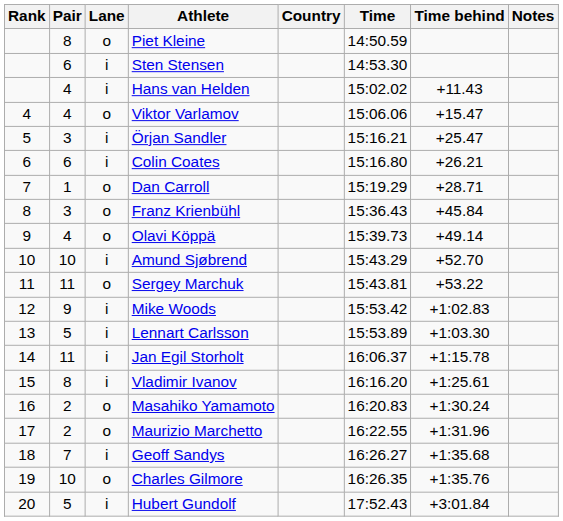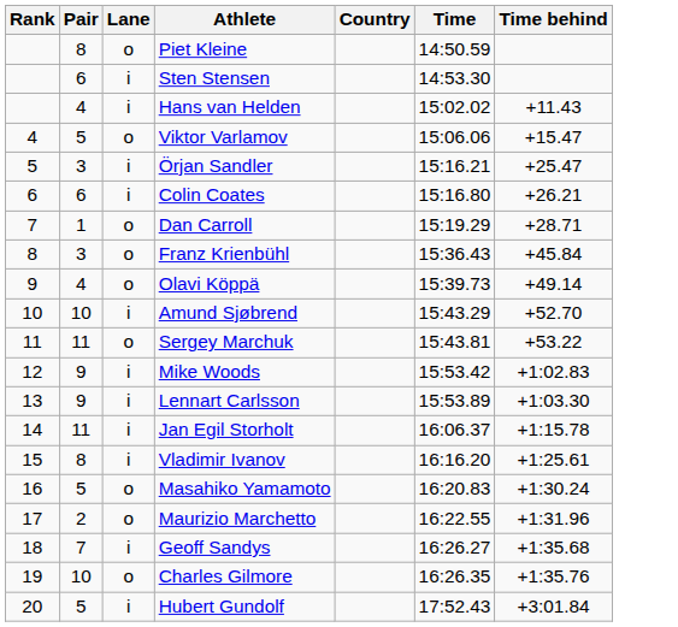 <table class="wikitable sortable" style="text-align:center">
 <tr>
 <th>Rank</th>
 <th>Pair</th>
 <th>Lane</th>
 <th>Athlete</th>
 <th>Country</th>
 <th>Time</th>
 <th>Time behind</th>
-<th>Notes</th>
 </tr>
 <tr>
 <td></td>
 <td>8</td>
 <td>o</td>
 <td align=left><a href='#'>Piet Kleine</a></td>
 <td align=left></td>
 <td>14:50.59</td>
-<td></td>
 <td></td>
 </tr>
 <tr>
 <td></td>
 <td>6</td>
 <td>i</td>
 <td align=left><a href='#'>Sten Stensen</a></td>
 <td align=left></td>
 <td>14:53.30</td>
 <td></td>
-<td></td>
 </tr>
 <tr>
 <td></td>
 <td>4</td>
 <td>i</td>
 <td align=left><a href='#'>Hans van Helden</a></td>
 <td align=left></td>
 <td>15:02.02</td>
 <td>+11.43</td>
-<td></td>
 </tr>
 <tr>
 <td>4</td>
-<td>4</td>
+<td>5</td>
 <td>o</td>
 <td align=left><a href='#'>Viktor Varlamov</a></td>
 <td align=left></td>
 <td>15:06.06</td>
 <td>+15.47</td>
-<td></td>
 </tr>
 <tr>
 <td>5</td>
 <td>3</td>
 <td>i</td>
 <td align=left><a href='#'>Örjan Sandler</a></td>
 <td align=left></td>
 <td>15:16.21</td>
 <td>+25.47</td>
-<td></td>
 </tr>
 <tr>
 <td>6</td>
 <td>6</td>
 <td>i</td>
 <td align=left><a href='#'>Colin Coates</a></td>
 <td align=left></td>
 <td>15:16.80</td>
 <td>+26.21</td>
-<td></td>
 </tr>
 <tr>
 <td>7</td>
 <td>1</td>
 <td>o</td>
 <td align=left><a href='#'>Dan Carroll</a></td>
 <td align=left></td>
 <td>15:19.29</td>
 <td>+28.71</td>
-<td></td>
 </tr>
 <tr>
 <td>8</td>
 <td>3</td>
 <td>o</td>
 <td align=left><a href='#'>Franz Krienbühl</a></td>
 <td align=left></td>
 <td>15:36.43</td>
 <td>+45.84</td>
-<td></td>
 </tr>
 <tr>
 <td>9</td>
 <td>4</td>
 <td>o</td>
 <td align=left><a href='#'>Olavi Köppä</a></td>
 <td align=left></td>
 <td>15:39.73</td>
 <td>+49.14</td>
-<td></td>
 </tr>
 <tr>
 <td>10</td>
 <td>10</td>
 <td>i</td>
 <td align=left><a href='#'>Amund Sjøbrend</a></td>
 <td align=left></td>
 <td>15:43.29</td>
 <td>+52.70</td>
-<td></td>
 </tr>
 <tr>
 <td>11</td>
 <td>11</td>
 <td>o</td>
 <td align=left><a href='#'>Sergey Marchuk</a></td>
 <td align=left></td>
 <td>15:43.81</td>
 <td>+53.22</td>
-<td></td>
 </tr>
 <tr>
 <td>12</td>
 <td>9</td>
 <td>i</td>
 <td align=left><a href='#'>Mike Woods</a></td>
 <td align=left></td>
 <td>15:53.42</td>
 <td>+1:02.83</td>
-<td></td>
 </tr>
 <tr>
 <td>13</td>
-<td>5</td>
+<td>9</td>
 <td>i</td>
 <td align=left><a href='#'>Lennart Carlsson</a></td>
 <td align=left></td>
 <td>15:53.89</td>
 <td>+1:03.30</td>
-<td></td>
 </tr>
 <tr>
 <td>14</td>
 <td>11</td>
 <td>i</td>
 <td align=left><a href='#'>Jan Egil Storholt</a></td>
 <td align=left></td>
 <td>16:06.37</td>
 <td>+1:15.78</td>
-<td></td>
 </tr>
 <tr>
 <td>15</td>
 <td>8</td>
 <td>i</td>
 <td align=left><a href='#'>Vladimir Ivanov</a></td>
 <td align=left></td>
 <td>16:16.20</td>
 <td>+1:25.61</td>
-<td></td>
 </tr>
 <tr>
 <td>16</td>
-<td>2</td>
+<td>5</td>
 <td>o</td>
 <td align=left><a href='#'>Masahiko Yamamoto</a></td>
 <td align=left></td>
 <td>16:20.83</td>
 <td>+1:30.24</td>
-<td></td>
 </tr>
 <tr>
 <td>17</td>
 <td>2</td>
 <td>o</td>
 <td align=left><a href='#'>Maurizio Marchetto</a></td>
 <td align=left></td>
 <td>16:22.55</td>
 <td>+1:31.96</td>
-<td></td>
 </tr>
 <tr>
 <td>18</td>
 <td>7</td>
 <td>i</td>
 <td align=left><a href='#'>Geoff Sandys</a></td>
 <td align=left></td>
 <td>16:26.27</td>
 <td>+1:35.68</td>
-<td></td>
 </tr>
 <tr>
 <td>19</td>
 <td>10</td>
 <td>o</td>
 <td align=left><a href='#'>Charles Gilmore</a></td>
 <td align=left></td>
 <td>16:26.35</td>
 <td>+1:35.76</td>
-<td></td>
 </tr>
 <tr>
 <td>20</td>
 <td>5</td>
 <td>i</td>
 <td align=left><a href='#'>Hubert Gundolf</a></td>
 <td align=left></td>
 <td>17:52.43</td>
 <td>+3:01.84</td>
-<td></td>
 </tr>
 </table>
